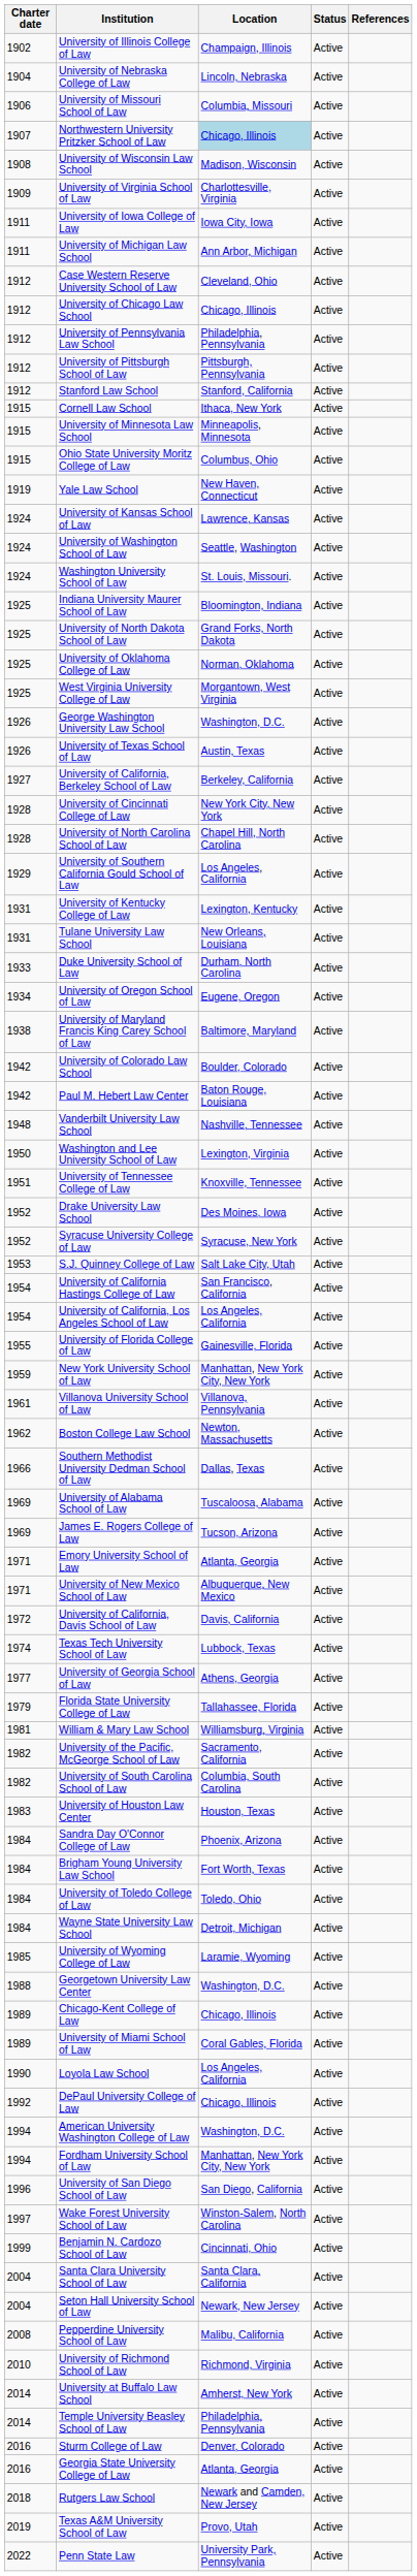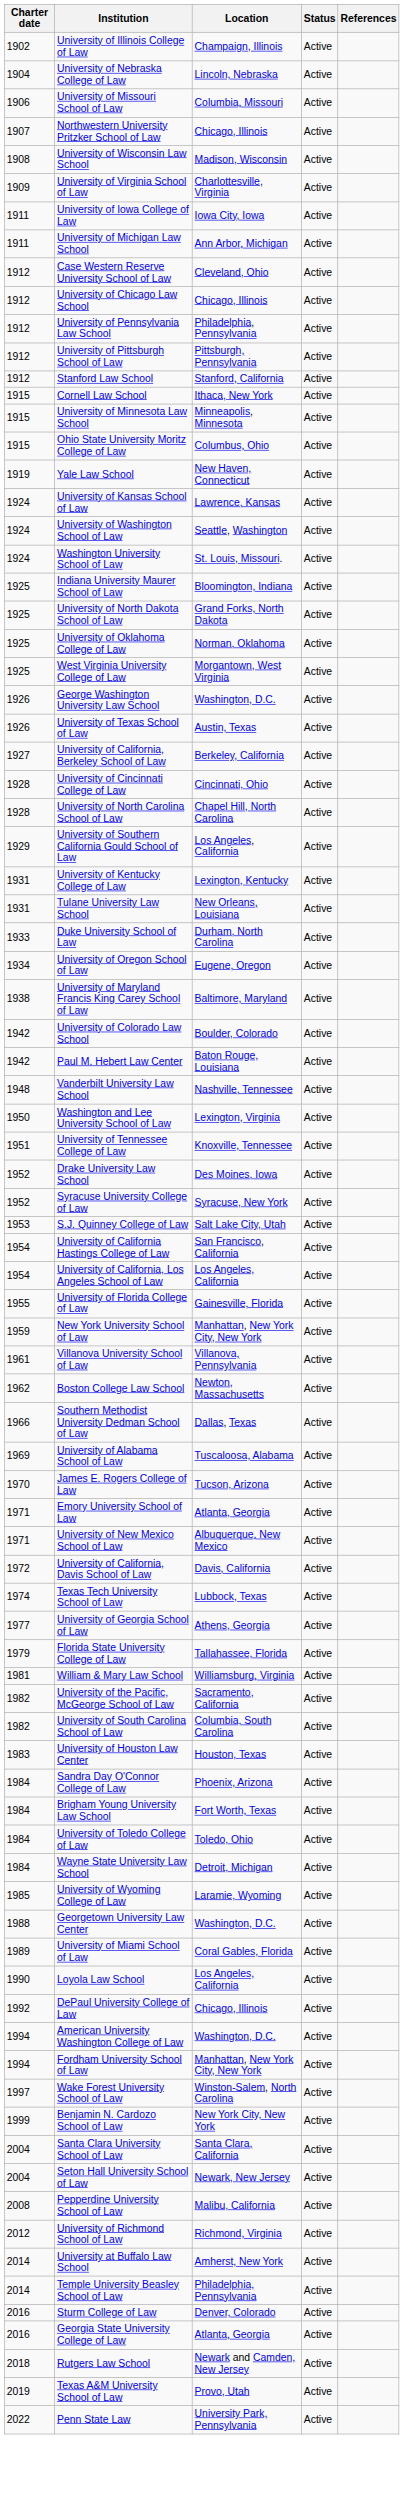 <table class="wikitable sortable">
 <tr>
 <th>Charter date</th>
 <th>Institution</th>
 <th>Location</th>
 <th>Status</th>
 <th>References</th>
 </tr>
 <tr>
 <td>1902</td>
 <td><a href='#'>University of Illinois College of Law</a></td>
 <td><a href='#'>Champaign, Illinois</a></td>
 <td>Active</td>
 <td></td>
 </tr>
 <tr>
 <td>1904</td>
 <td><a href='#'>University of Nebraska College of Law</a></td>
 <td><a href='#'>Lincoln, Nebraska</a></td>
 <td>Active</td>
 <td></td>
 </tr>
 <tr>
 <td>1906</td>
 <td><a href='#'>University of Missouri School of Law</a></td>
 <td><a href='#'>Columbia, Missouri</a></td>
 <td>Active</td>
 <td></td>
 </tr>
 <tr>
 <td>1907</td>
 <td><a href='#'>Northwestern University Pritzker School of Law</a></td>
-<td style="background: lightblue;"><a href='#'>Chicago, Illinois</a></td>
+<td><a href='#'>Chicago, Illinois</a></td>
 <td>Active</td>
 <td></td>
 </tr>
 <tr>
 <td>1908</td>
 <td><a href='#'>University of Wisconsin Law School</a></td>
 <td><a href='#'>Madison, Wisconsin</a></td>
 <td>Active</td>
 <td></td>
 </tr>
 <tr>
 <td>1909</td>
 <td><a href='#'>University of Virginia School of Law</a></td>
 <td><a href='#'>Charlottesville, Virginia</a></td>
 <td>Active</td>
 <td></td>
 </tr>
 <tr>
 <td>1911</td>
 <td><a href='#'>University of Iowa College of Law</a></td>
 <td><a href='#'>Iowa City, Iowa</a></td>
 <td>Active</td>
 <td></td>
 </tr>
 <tr>
 <td>1911</td>
 <td><a href='#'>University of Michigan Law School</a></td>
 <td><a href='#'>Ann Arbor, Michigan</a></td>
 <td>Active</td>
 <td></td>
 </tr>
 <tr>
 <td>1912</td>
 <td><a href='#'>Case Western Reserve University School of Law</a></td>
 <td><a href='#'>Cleveland, Ohio</a></td>
 <td>Active</td>
 <td></td>
 </tr>
 <tr>
 <td>1912</td>
 <td><a href='#'>University of Chicago Law School</a></td>
 <td><a href='#'>Chicago, Illinois</a></td>
 <td>Active</td>
 <td></td>
 </tr>
 <tr>
 <td>1912</td>
 <td><a href='#'>University of Pennsylvania Law School</a></td>
 <td><a href='#'>Philadelphia</a>, <a href='#'>Pennsylvania</a></td>
 <td>Active</td>
 <td></td>
 </tr>
 <tr>
 <td>1912</td>
 <td><a href='#'>University of Pittsburgh School of Law</a></td>
 <td><a href='#'>Pittsburgh, Pennsylvania</a></td>
 <td>Active</td>
 <td></td>
 </tr>
 <tr>
 <td>1912</td>
 <td><a href='#'>Stanford Law School</a></td>
 <td><a href='#'>Stanford, California</a></td>
 <td>Active</td>
 <td></td>
 </tr>
 <tr>
 <td>1915</td>
 <td><a href='#'>Cornell Law School</a></td>
 <td><a href='#'>Ithaca, New York</a></td>
 <td>Active</td>
 <td></td>
 </tr>
 <tr>
 <td>1915</td>
 <td><a href='#'>University of Minnesota Law School</a></td>
 <td><a href='#'>Minneapolis</a>, <a href='#'>Minnesota</a></td>
 <td>Active</td>
 <td></td>
 </tr>
 <tr>
 <td>1915</td>
 <td><a href='#'>Ohio State University Moritz College of Law</a></td>
 <td><a href='#'>Columbus, Ohio</a></td>
 <td>Active</td>
 <td></td>
 </tr>
 <tr>
 <td>1919</td>
 <td><a href='#'>Yale Law School</a></td>
 <td><a href='#'>New Haven, Connecticut</a></td>
 <td>Active</td>
 <td></td>
 </tr>
 <tr>
 <td>1924</td>
 <td><a href='#'>University of Kansas School of Law</a></td>
 <td><a href='#'>Lawrence, Kansas</a></td>
 <td>Active</td>
 <td></td>
 </tr>
 <tr>
 <td>1924</td>
 <td><a href='#'>University of Washington School of Law</a></td>
 <td><a href='#'>Seattle</a>, <a href='#'>Washington</a></td>
 <td>Active</td>
 <td></td>
 </tr>
 <tr>
 <td>1924</td>
 <td><a href='#'>Washington University School of Law</a></td>
 <td><a href='#'>St. Louis, Missouri</a>.</td>
 <td>Active</td>
 <td></td>
 </tr>
 <tr>
 <td>1925</td>
 <td><a href='#'>Indiana University Maurer School of Law</a></td>
 <td><a href='#'>Bloomington, Indiana</a></td>
 <td>Active</td>
 <td></td>
 </tr>
 <tr>
 <td>1925</td>
 <td><a href='#'>University of North Dakota School of Law</a></td>
 <td><a href='#'>Grand Forks, North Dakota</a></td>
 <td>Active</td>
 <td></td>
 </tr>
 <tr>
 <td>1925</td>
 <td><a href='#'>University of Oklahoma College of Law</a></td>
 <td><a href='#'>Norman, Oklahoma</a></td>
 <td>Active</td>
 <td></td>
 </tr>
 <tr>
 <td>1925</td>
 <td><a href='#'>West Virginia University College of Law</a></td>
 <td><a href='#'>Morgantown, West Virginia</a></td>
 <td>Active</td>
 <td></td>
 </tr>
 <tr>
 <td>1926</td>
 <td><a href='#'>George Washington University Law School</a></td>
 <td><a href='#'>Washington, D.C.</a></td>
 <td>Active</td>
 <td></td>
 </tr>
 <tr>
 <td>1926</td>
 <td><a href='#'>University of Texas School of Law</a></td>
 <td><a href='#'>Austin, Texas</a></td>
 <td>Active</td>
 <td></td>
 </tr>
 <tr>
 <td>1927</td>
 <td><a href='#'>University of California, Berkeley School of Law</a></td>
 <td><a href='#'>Berkeley, California</a></td>
 <td>Active</td>
 <td></td>
 </tr>
 <tr>
 <td>1928</td>
 <td><a href='#'>University of Cincinnati College of Law</a></td>
-<td><a href='#'>New York City, New York</a></td>
+<td><a href='#'>Cincinnati, Ohio</a></td>
 <td>Active</td>
 <td></td>
 </tr>
 <tr>
 <td>1928</td>
 <td><a href='#'>University of North Carolina School of Law</a></td>
 <td><a href='#'>Chapel Hill, North Carolina</a></td>
 <td>Active</td>
 <td></td>
 </tr>
 <tr>
 <td>1929</td>
 <td><a href='#'>University of Southern California Gould School of Law</a></td>
 <td><a href='#'>Los Angeles</a>, <a href='#'>California</a></td>
 <td>Active</td>
 <td></td>
 </tr>
 <tr>
 <td>1931</td>
 <td><a href='#'>University of Kentucky College of Law</a></td>
 <td><a href='#'>Lexington, Kentucky</a></td>
 <td>Active</td>
 <td></td>
 </tr>
 <tr>
 <td>1931</td>
 <td><a href='#'>Tulane University Law School</a></td>
 <td><a href='#'>New Orleans, Louisiana</a></td>
 <td>Active</td>
 <td></td>
 </tr>
 <tr>
 <td>1933</td>
 <td><a href='#'>Duke University School of Law</a></td>
 <td><a href='#'>Durham, North Carolina</a></td>
 <td>Active</td>
 <td></td>
 </tr>
 <tr>
 <td>1934</td>
 <td><a href='#'>University of Oregon School of Law</a></td>
 <td><a href='#'>Eugene, Oregon</a></td>
 <td>Active</td>
 <td></td>
 </tr>
 <tr>
 <td>1938</td>
 <td><a href='#'>University of Maryland Francis King Carey School of Law</a></td>
 <td><a href='#'>Baltimore, Maryland</a></td>
 <td>Active</td>
 <td></td>
 </tr>
 <tr>
 <td>1942</td>
 <td><a href='#'>University of Colorado Law School</a></td>
 <td><a href='#'>Boulder, Colorado</a></td>
 <td>Active</td>
 <td></td>
 </tr>
 <tr>
 <td>1942</td>
 <td><a href='#'>Paul M. Hebert Law Center</a></td>
 <td><a href='#'>Baton Rouge, Louisiana</a></td>
 <td>Active</td>
 <td></td>
 </tr>
 <tr>
 <td>1948</td>
 <td><a href='#'>Vanderbilt University Law School</a></td>
 <td><a href='#'>Nashville, Tennessee</a></td>
 <td>Active</td>
 <td></td>
 </tr>
 <tr>
 <td>1950</td>
 <td><a href='#'>Washington and Lee University School of Law</a></td>
 <td><a href='#'>Lexington, Virginia</a></td>
 <td>Active</td>
 <td></td>
 </tr>
 <tr>
 <td>1951</td>
 <td><a href='#'>University of Tennessee College of Law</a></td>
 <td><a href='#'>Knoxville, Tennessee</a></td>
 <td>Active</td>
 <td></td>
 </tr>
 <tr>
 <td>1952</td>
 <td><a href='#'>Drake University Law School</a></td>
 <td><a href='#'>Des Moines, Iowa</a></td>
 <td>Active</td>
 <td></td>
 </tr>
 <tr>
 <td>1952</td>
 <td><a href='#'>Syracuse University College of Law</a></td>
 <td><a href='#'>Syracuse, New York</a></td>
 <td>Active</td>
 <td></td>
 </tr>
 <tr>
 <td>1953</td>
 <td><a href='#'>S.J. Quinney College of Law</a></td>
 <td><a href='#'>Salt Lake City, Utah</a></td>
 <td>Active</td>
 <td></td>
 </tr>
 <tr>
 <td>1954</td>
 <td><a href='#'>University of California Hastings College of Law</a></td>
 <td><a href='#'>San Francisco</a>, <a href='#'>California</a></td>
 <td>Active</td>
 <td></td>
 </tr>
 <tr>
 <td>1954</td>
 <td><a href='#'>University of California, Los Angeles School of Law</a></td>
 <td><a href='#'>Los Angeles, California</a></td>
 <td>Active</td>
 <td></td>
 </tr>
 <tr>
 <td>1955</td>
 <td><a href='#'>University of Florida College of Law</a></td>
 <td><a href='#'>Gainesville, Florida</a></td>
 <td>Active</td>
 <td></td>
 </tr>
 <tr>
 <td>1959</td>
 <td><a href='#'>New York University School of Law</a></td>
 <td><a href='#'>Manhattan</a>, <a href='#'>New York City, New York</a></td>
 <td>Active</td>
 <td></td>
 </tr>
 <tr>
 <td>1961</td>
 <td><a href='#'>Villanova University School of Law</a></td>
 <td><a href='#'>Villanova, Pennsylvania</a></td>
 <td>Active</td>
 <td></td>
 </tr>
 <tr>
 <td>1962</td>
 <td><a href='#'>Boston College Law School</a></td>
 <td><a href='#'>Newton, Massachusetts</a></td>
 <td>Active</td>
 <td></td>
 </tr>
 <tr>
 <td>1966</td>
 <td><a href='#'>Southern Methodist University Dedman School of Law</a></td>
 <td><a href='#'>Dallas</a>, <a href='#'>Texas</a></td>
 <td>Active</td>
 <td></td>
 </tr>
 <tr>
 <td>1969</td>
 <td><a href='#'>University of Alabama School of Law</a></td>
 <td><a href='#'>Tuscaloosa, Alabama</a></td>
 <td>Active</td>
 <td></td>
 </tr>
 <tr>
-<td>1969</td>
+<td>1970</td>
 <td><a href='#'>James E. Rogers College of Law</a></td>
 <td><a href='#'>Tucson, Arizona</a></td>
 <td>Active</td>
 <td></td>
 </tr>
 <tr>
 <td>1971</td>
 <td><a href='#'>Emory University School of Law</a></td>
 <td><a href='#'>Atlanta, Georgia</a></td>
 <td>Active</td>
 <td></td>
 </tr>
 <tr>
 <td>1971</td>
 <td><a href='#'>University of New Mexico School of Law</a></td>
 <td><a href='#'>Albuquerque, New Mexico</a></td>
 <td>Active</td>
 <td></td>
 </tr>
 <tr>
 <td>1972</td>
 <td><a href='#'>University of California, Davis School of Law</a></td>
 <td><a href='#'>Davis, California</a></td>
 <td>Active</td>
 <td></td>
 </tr>
 <tr>
 <td>1974</td>
 <td><a href='#'>Texas Tech University School of Law</a></td>
 <td><a href='#'>Lubbock, Texas</a></td>
 <td>Active</td>
 <td></td>
 </tr>
 <tr>
 <td>1977</td>
 <td><a href='#'>University of Georgia School of Law</a></td>
 <td><a href='#'>Athens, Georgia</a></td>
 <td>Active</td>
 <td></td>
 </tr>
 <tr>
 <td>1979</td>
 <td><a href='#'>Florida State University College of Law</a></td>
 <td><a href='#'>Tallahassee, Florida</a></td>
 <td>Active</td>
 <td></td>
 </tr>
 <tr>
 <td>1981</td>
 <td><a href='#'>William & Mary Law School</a></td>
 <td><a href='#'>Williamsburg, Virginia</a></td>
 <td>Active</td>
 <td></td>
 </tr>
 <tr>
 <td>1982</td>
 <td><a href='#'>University of the Pacific, McGeorge School of Law</a></td>
 <td><a href='#'>Sacramento, California</a></td>
 <td>Active</td>
 <td></td>
 </tr>
 <tr>
 <td>1982</td>
 <td><a href='#'>University of South Carolina School of Law</a></td>
 <td><a href='#'>Columbia, South Carolina</a></td>
 <td>Active</td>
 <td></td>
 </tr>
 <tr>
 <td>1983</td>
 <td><a href='#'>University of Houston Law Center</a></td>
 <td><a href='#'>Houston, Texas</a></td>
 <td>Active</td>
 <td></td>
 </tr>
 <tr>
 <td>1984</td>
 <td><a href='#'>Sandra Day O'Connor College of Law</a></td>
 <td><a href='#'>Phoenix, Arizona</a></td>
 <td>Active</td>
 <td></td>
 </tr>
 <tr>
 <td>1984</td>
 <td><a href='#'>Brigham Young University Law School</a></td>
 <td><a href='#'>Fort Worth, Texas</a></td>
 <td>Active</td>
 <td></td>
 </tr>
 <tr>
 <td>1984</td>
 <td><a href='#'>University of Toledo College of Law</a></td>
 <td><a href='#'>Toledo, Ohio</a></td>
 <td>Active</td>
 <td></td>
 </tr>
 <tr>
 <td>1984</td>
 <td><a href='#'>Wayne State University Law School</a></td>
 <td><a href='#'>Detroit, Michigan</a></td>
 <td>Active</td>
 <td></td>
 </tr>
 <tr>
 <td>1985</td>
 <td><a href='#'>University of Wyoming College of Law</a></td>
 <td><a href='#'>Laramie, Wyoming</a></td>
 <td>Active</td>
 <td></td>
 </tr>
 <tr>
 <td>1988</td>
 <td><a href='#'>Georgetown University Law Center</a></td>
 <td><a href='#'>Washington, D.C.</a></td>
 <td>Active</td>
 <td></td>
 </tr>
 <tr>
 <td>1989</td>
-<td><a href='#'>Chicago-Kent College of Law</a></td>
-<td><a href='#'>Chicago, Illinois</a></td>
-<td>Active</td>
-<td></td>
-</tr>
-<tr>
-<td>1989</td>
 <td><a href='#'>University of Miami School of Law</a></td>
 <td><a href='#'>Coral Gables, Florida</a></td>
 <td>Active</td>
 <td></td>
 </tr>
 <tr>
 <td>1990</td>
 <td><a href='#'>Loyola Law School</a></td>
 <td><a href='#'>Los Angeles, California</a></td>
 <td>Active</td>
 <td></td>
 </tr>
 <tr>
 <td>1992</td>
 <td><a href='#'>DePaul University College of Law</a></td>
 <td><a href='#'>Chicago, Illinois</a></td>
 <td>Active</td>
 <td></td>
 </tr>
 <tr>
 <td>1994</td>
 <td><a href='#'>American University Washington College of Law</a></td>
 <td><a href='#'>Washington, D.C.</a></td>
 <td>Active</td>
 <td></td>
 </tr>
 <tr>
 <td>1994</td>
 <td><a href='#'>Fordham University School of Law</a></td>
 <td><a href='#'>Manhattan</a>, <a href='#'>New York City, New York</a></td>
 <td>Active</td>
 <td></td>
 </tr>
 <tr>
-<td>1996</td>
-<td><a href='#'>University of San Diego School of Law</a></td>
-<td><a href='#'>San Diego</a>, <a href='#'>California</a></td>
-<td>Active</td>
-<td></td>
-</tr>
-<tr>
 <td>1997</td>
 <td><a href='#'>Wake Forest University School of Law</a></td>
 <td><a href='#'>Winston-Salem</a>, <a href='#'>North Carolina</a></td>
 <td>Active</td>
 <td></td>
 </tr>
 <tr>
 <td>1999</td>
 <td><a href='#'>Benjamin N. Cardozo School of Law</a></td>
-<td><a href='#'>Cincinnati, Ohio</a></td>
+<td><a href='#'>New York City, New York</a></td>
 <td>Active</td>
 <td></td>
 </tr>
 <tr>
 <td>2004</td>
 <td><a href='#'>Santa Clara University School of Law</a></td>
 <td><a href='#'>Santa Clara, California</a></td>
 <td>Active</td>
 <td></td>
 </tr>
 <tr>
 <td>2004</td>
 <td><a href='#'>Seton Hall University School of Law</a></td>
 <td><a href='#'>Newark, New Jersey</a></td>
 <td>Active</td>
 <td></td>
 </tr>
 <tr>
 <td>2008</td>
 <td><a href='#'>Pepperdine University School of Law</a></td>
 <td><a href='#'>Malibu, California</a></td>
 <td>Active</td>
 <td></td>
 </tr>
 <tr>
-<td>2010</td>
+<td>2012</td>
 <td><a href='#'>University of Richmond School of Law</a></td>
 <td><a href='#'>Richmond, Virginia</a></td>
 <td>Active</td>
 <td></td>
 </tr>
 <tr>
 <td>2014</td>
 <td><a href='#'>University at Buffalo Law School</a></td>
 <td><a href='#'>Amherst, New York</a></td>
 <td>Active</td>
 <td></td>
 </tr>
 <tr>
 <td>2014</td>
 <td><a href='#'>Temple University Beasley School of Law</a></td>
 <td><a href='#'>Philadelphia, Pennsylvania</a></td>
 <td>Active</td>
 <td></td>
 </tr>
 <tr>
 <td>2016</td>
 <td><a href='#'>Sturm College of Law</a></td>
 <td><a href='#'>Denver, Colorado</a></td>
 <td>Active</td>
 <td></td>
 </tr>
 <tr>
 <td>2016</td>
 <td><a href='#'>Georgia State University College of Law</a></td>
 <td><a href='#'>Atlanta, Georgia</a></td>
 <td>Active</td>
 <td></td>
 </tr>
 <tr>
 <td>2018</td>
 <td><a href='#'>Rutgers Law School</a></td>
 <td><a href='#'>Newark</a> and <a href='#'>Camden, New Jersey</a></td>
 <td>Active</td>
 <td></td>
 </tr>
 <tr>
 <td>2019</td>
 <td><a href='#'>Texas A&M University School of Law</a></td>
 <td><a href='#'>Provo, Utah</a></td>
 <td>Active</td>
 <td></td>
 </tr>
 <tr>
 <td>2022</td>
 <td><a href='#'>Penn State Law</a></td>
 <td><a href='#'>University Park, Pennsylvania</a></td>
 <td>Active</td>
 <td></td>
 </tr>
 </table>
